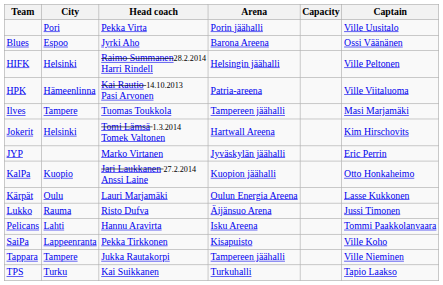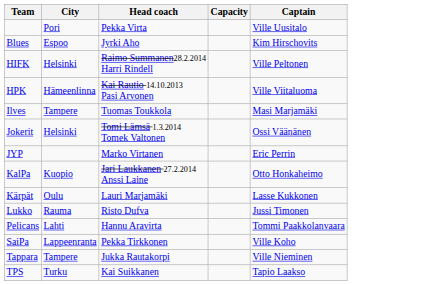 <table class="wikitable sortable">
 <tr>
 <th>Team</th>
 <th>City</th>
 <th>Head coach</th>
-<th>Arena</th>
 <th>Capacity</th>
 <th>Captain</th>
 </tr>
 <tr>
 <td></td>
 <td><a href='#'>Pori</a></td>
 <td><a href='#'>Pekka Virta</a></td>
-<td><a href='#'>Porin jäähalli</a></td>
 <td></td>
 <td><a href='#'>Ville Uusitalo</a></td>
 </tr>
 <tr>
 <td><a href='#'>Blues</a></td>
 <td><a href='#'>Espoo</a></td>
 <td><a href='#'>Jyrki Aho</a></td>
-<td><a href='#'>Barona Areena</a></td>
 <td></td>
-<td><a href='#'>Ossi Väänänen</a></td>
+<td><a href='#'>Kim Hirschovits</a></td>
 </tr>
 <tr>
 <td><a href='#'>HIFK</a></td>
 <td><a href='#'>Helsinki</a></td>
 <td><s><a href='#'>Raimo Summanen</a></s><small>28.2.2014</small><br><a href='#'>Harri Rindell</a></td>
-<td><a href='#'>Helsingin jäähalli</a></td>
 <td></td>
 <td><a href='#'>Ville Peltonen</a></td>
 </tr>
 <tr>
 <td><a href='#'>HPK</a></td>
 <td><a href='#'>Hämeenlinna</a></td>
 <td><s><a href='#'>Kai Rautio</a> </s><small>14.10.2013</small><br> <a href='#'>Pasi Arvonen</a></td>
-<td><a href='#'>Patria-areena</a></td>
 <td></td>
 <td><a href='#'>Ville Viitaluoma</a></td>
 </tr>
 <tr>
 <td><a href='#'>Ilves</a></td>
 <td><a href='#'>Tampere</a></td>
 <td><a href='#'>Tuomas Toukkola</a></td>
-<td><a href='#'>Tampereen jäähalli</a></td>
 <td></td>
 <td><a href='#'>Masi Marjamäki</a></td>
 </tr>
 <tr>
 <td><a href='#'>Jokerit</a></td>
 <td><a href='#'>Helsinki</a></td>
 <td><s><a href='#'>Tomi Lämsä</a> </s><small>1.3.2014</small><br> <a href='#'>Tomek Valtonen</a></td>
-<td><a href='#'>Hartwall Areena</a></td>
 <td></td>
-<td><a href='#'>Kim Hirschovits</a></td>
+<td><a href='#'>Ossi Väänänen</a></td>
 </tr>
 <tr>
 <td><a href='#'>JYP</a></td>
 <td></td>
 <td><a href='#'>Marko Virtanen</a></td>
-<td><a href='#'>Jyväskylän jäähalli</a></td>
 <td></td>
 <td><a href='#'>Eric Perrin</a></td>
 </tr>
 <tr>
 <td><a href='#'>KalPa</a></td>
 <td><a href='#'>Kuopio</a></td>
 <td><s><a href='#'>Jari Laukkanen</a> </s><small>27.2.2014</small><br> <a href='#'>Anssi Laine</a></td>
-<td><a href='#'>Kuopion jäähalli</a></td>
 <td></td>
 <td><a href='#'>Otto Honkaheimo</a></td>
 </tr>
 <tr>
 <td><a href='#'>Kärpät</a></td>
 <td><a href='#'>Oulu</a></td>
 <td><a href='#'>Lauri Marjamäki</a></td>
-<td><a href='#'>Oulun Energia Areena</a></td>
 <td></td>
 <td><a href='#'>Lasse Kukkonen</a></td>
 </tr>
 <tr>
 <td><a href='#'>Lukko</a></td>
 <td><a href='#'>Rauma</a></td>
 <td><a href='#'>Risto Dufva</a></td>
-<td><a href='#'>Äijänsuo Arena</a></td>
 <td></td>
 <td><a href='#'>Jussi Timonen</a></td>
 </tr>
 <tr>
 <td><a href='#'>Pelicans</a></td>
 <td><a href='#'>Lahti</a></td>
 <td><a href='#'>Hannu Aravirta</a></td>
-<td><a href='#'>Isku Areena</a></td>
 <td></td>
 <td><a href='#'>Tommi Paakkolanvaara</a></td>
 </tr>
 <tr>
 <td><a href='#'>SaiPa</a></td>
 <td><a href='#'>Lappeenranta</a></td>
 <td><a href='#'>Pekka Tirkkonen</a></td>
-<td><a href='#'>Kisapuisto</a></td>
 <td></td>
 <td><a href='#'>Ville Koho</a></td>
 </tr>
 <tr>
 <td><a href='#'>Tappara</a></td>
 <td><a href='#'>Tampere</a></td>
 <td><a href='#'>Jukka Rautakorpi</a></td>
-<td><a href='#'>Tampereen jäähalli</a></td>
 <td></td>
 <td><a href='#'>Ville Nieminen</a></td>
 </tr>
 <tr>
 <td><a href='#'>TPS</a></td>
 <td><a href='#'>Turku</a></td>
 <td><a href='#'>Kai Suikkanen</a></td>
-<td><a href='#'>Turkuhalli</a></td>
 <td></td>
 <td><a href='#'>Tapio Laakso</a></td>
 </tr>
 </table>
